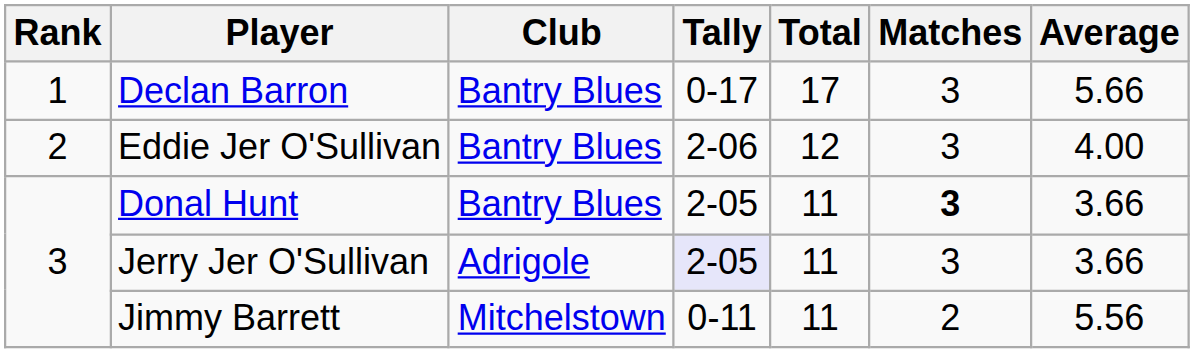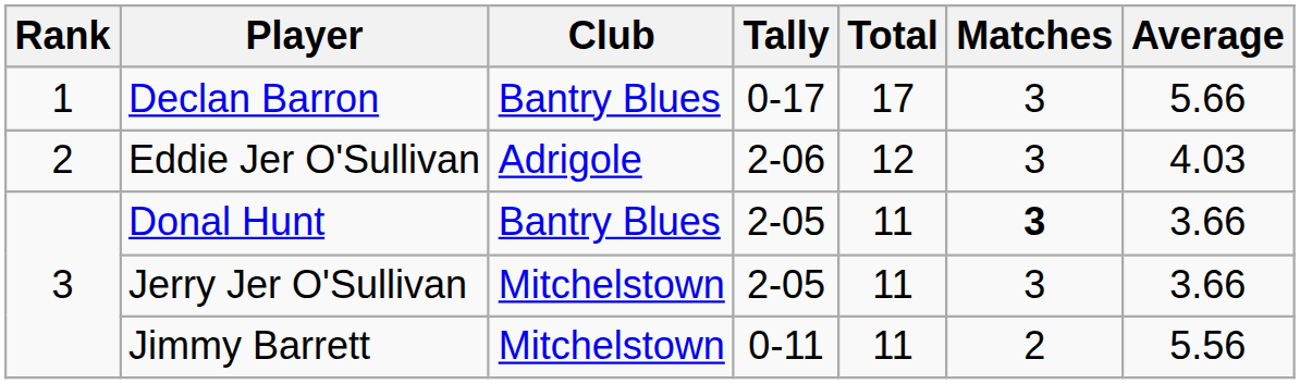 <table class="wikitable">
 <tr>
 <th>Rank</th>
 <th>Player</th>
 <th>Club</th>
 <th>Tally</th>
 <th>Total</th>
 <th>Matches</th>
 <th>Average</th>
 </tr>
 <tr>
 <td rowspan="1" style="text-align:center;">1</td>
 <td><a href='#'>Declan Barron</a></td>
 <td><a href='#'>Bantry Blues</a></td>
 <td align=center>0-17</td>
 <td align=center>17</td>
 <td align=center>3</td>
 <td align=center>5.66</td>
 </tr>
 <tr>
 <td rowspan="1" style="text-align:center;">2</td>
 <td>Eddie Jer O'Sullivan</td>
-<td><a href='#'>Bantry Blues</a></td>
+<td><a href='#'>Adrigole</a></td>
 <td align=center>2-06</td>
 <td align=center>12</td>
 <td align=center>3</td>
-<td align=center>4.00</td>
+<td align=center>4.03</td>
 </tr>
 <tr>
 <td rowspan="3" style="text-align:center;">3</td>
 <td><a href='#'>Donal Hunt</a></td>
 <td><a href='#'>Bantry Blues</a></td>
 <td align=center>2-05</td>
 <td align=center>11</td>
 <td align=center><strong>3</strong></td>
 <td align=center>3.66</td>
 </tr>
 <tr>
 <td>Jerry Jer O'Sullivan</td>
-<td><a href='#'>Adrigole</a></td>
-<td align=center style="background: lavender;">2-05</td>
+<td><a href='#'>Mitchelstown</a></td>
+<td align=center>2-05</td>
 <td align=center>11</td>
 <td align=center>3</td>
 <td align=center>3.66</td>
 </tr>
 <tr>
 <td>Jimmy Barrett</td>
 <td><a href='#'>Mitchelstown</a></td>
 <td align=center>0-11</td>
 <td align=center>11</td>
 <td align=center>2</td>
 <td align=center>5.56</td>
 </tr>
 </table>
